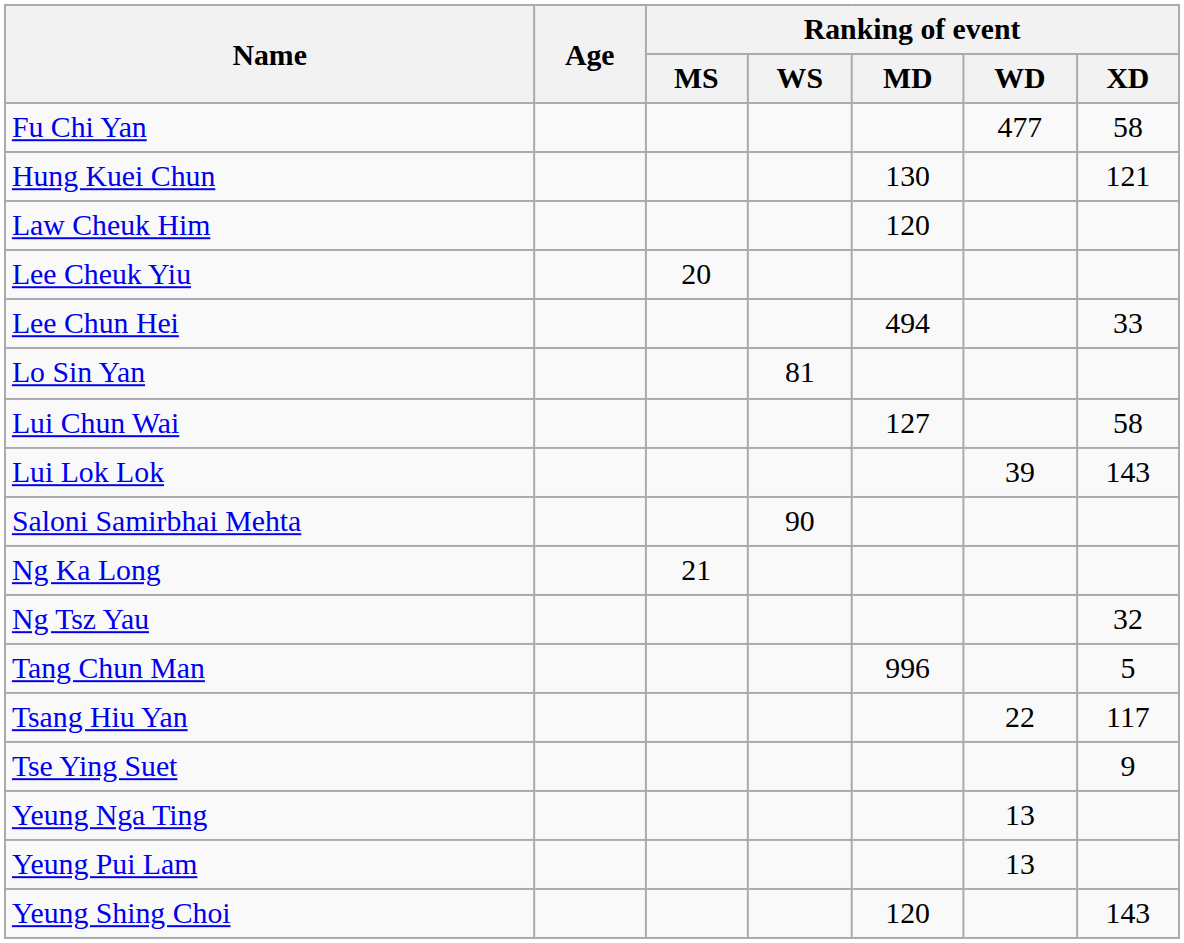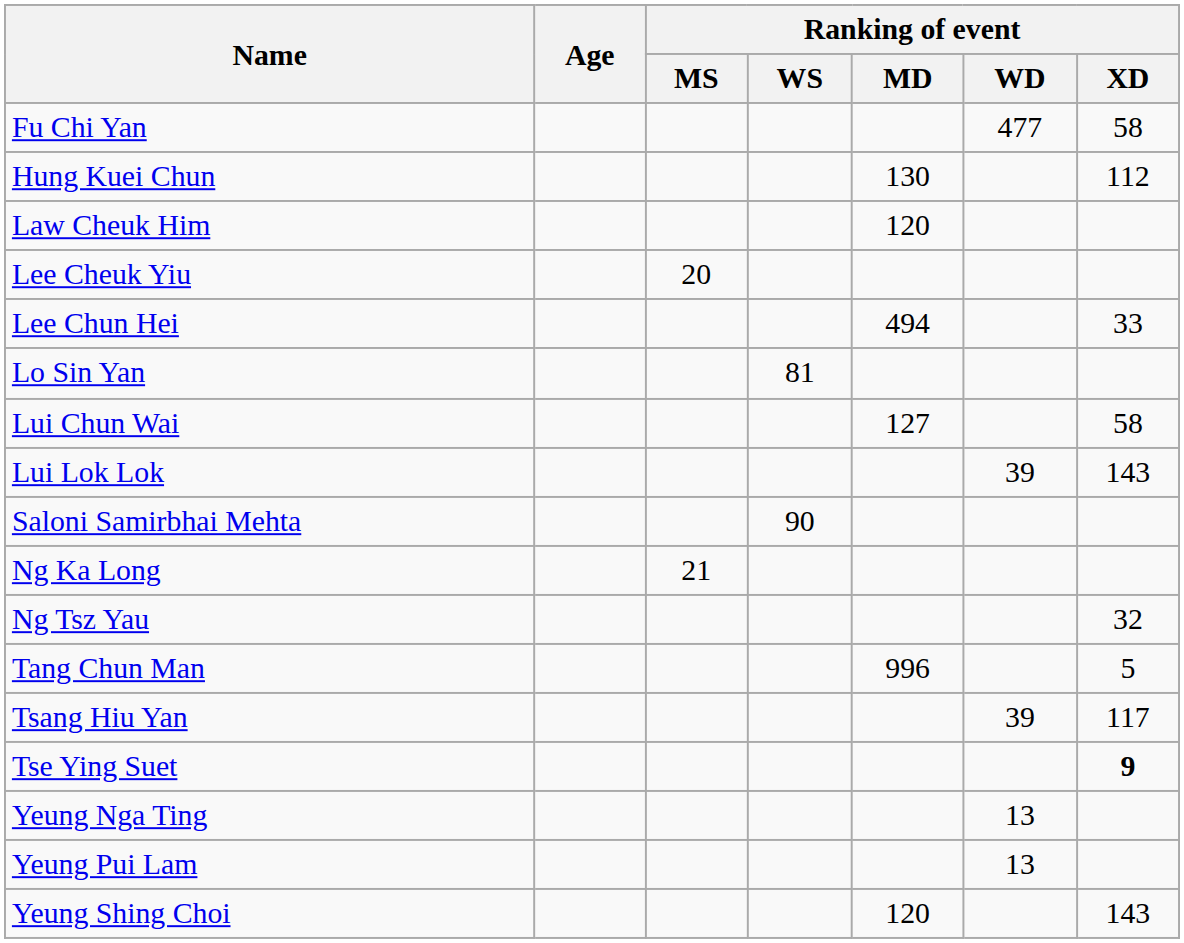 <table class="wikitable" style="width:600px; font-size:95%; text-align:center">
 <tr>
 <th rowspan="2" align="left">Name</th>
 <th rowspan="2" align="left">Age</th>
 <th colspan="5" align="center">Ranking of event</th>
 </tr>
 <tr>
 <th align="left">MS</th>
 <th align="left">WS</th>
 <th align="left">MD</th>
 <th align="left">WD</th>
 <th align="left">XD</th>
 </tr>
 <tr>
 <td align="left"><a href='#'>Fu Chi Yan</a></td>
 <td align="left"></td>
 <td></td>
 <td></td>
 <td></td>
 <td>477</td>
 <td>58</td>
 </tr>
 <tr>
 <td align="left"><a href='#'>Hung Kuei Chun</a></td>
 <td align="left"></td>
 <td></td>
 <td></td>
 <td>130</td>
 <td></td>
-<td>121</td>
+<td>112</td>
 </tr>
 <tr>
 <td align="left"><a href='#'>Law Cheuk Him</a></td>
 <td align="left"></td>
 <td></td>
 <td></td>
 <td>120</td>
 <td></td>
 <td></td>
 </tr>
 <tr>
 <td align="left"><a href='#'>Lee Cheuk Yiu</a></td>
 <td align="left"></td>
 <td>20</td>
 <td></td>
 <td></td>
 <td></td>
 <td></td>
 </tr>
 <tr>
 <td align="left"><a href='#'>Lee Chun Hei</a></td>
 <td align="left"></td>
 <td></td>
 <td></td>
 <td>494</td>
 <td></td>
 <td>33</td>
 </tr>
 <tr>
 <td align="left"><a href='#'>Lo Sin Yan</a></td>
 <td align="left"></td>
 <td></td>
 <td>81</td>
 <td></td>
 <td></td>
 <td></td>
 </tr>
 <tr>
 <td align="left"><a href='#'>Lui Chun Wai</a></td>
 <td align="left"></td>
 <td></td>
 <td></td>
 <td>127</td>
 <td></td>
 <td>58</td>
 </tr>
 <tr>
 <td align="left"><a href='#'>Lui Lok Lok</a></td>
 <td align="left"></td>
 <td></td>
 <td></td>
 <td></td>
 <td>39</td>
 <td>143</td>
 </tr>
 <tr>
 <td align="left"><a href='#'>Saloni Samirbhai Mehta</a></td>
 <td align="left"></td>
 <td></td>
 <td>90</td>
 <td></td>
 <td></td>
 <td></td>
 </tr>
 <tr>
 <td align="left"><a href='#'>Ng Ka Long</a></td>
 <td align="left"></td>
 <td>21</td>
 <td></td>
 <td></td>
 <td></td>
 <td></td>
 </tr>
 <tr>
 <td align="left"><a href='#'>Ng Tsz Yau</a></td>
 <td align="left"></td>
 <td></td>
 <td></td>
 <td></td>
 <td></td>
 <td>32</td>
 </tr>
 <tr>
 <td align="left"><a href='#'>Tang Chun Man</a></td>
 <td align="left"></td>
 <td></td>
 <td></td>
 <td>996</td>
 <td></td>
 <td>5</td>
 </tr>
 <tr>
 <td align="left"><a href='#'>Tsang Hiu Yan</a></td>
 <td align="left"></td>
 <td></td>
 <td></td>
 <td></td>
-<td>22</td>
+<td>39</td>
 <td>117</td>
 </tr>
 <tr>
 <td align="left"><a href='#'>Tse Ying Suet</a></td>
 <td align="left"></td>
 <td></td>
 <td></td>
 <td></td>
 <td></td>
-<td>9</td>
+<td><strong>9</strong></td>
 </tr>
 <tr>
 <td align="left"><a href='#'>Yeung Nga Ting</a></td>
 <td align="left"></td>
 <td></td>
 <td></td>
 <td></td>
 <td>13</td>
 <td></td>
 </tr>
 <tr>
 <td align="left"><a href='#'>Yeung Pui Lam</a></td>
 <td align="left"></td>
 <td></td>
 <td></td>
 <td></td>
 <td>13</td>
 <td></td>
 </tr>
 <tr>
 <td align="left"><a href='#'>Yeung Shing Choi</a></td>
 <td align="left"></td>
 <td></td>
 <td></td>
 <td>120</td>
 <td></td>
 <td>143</td>
 </tr>
 </table>
